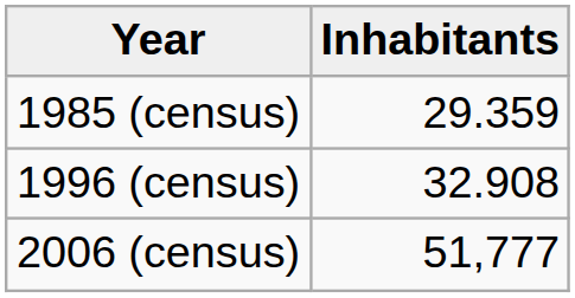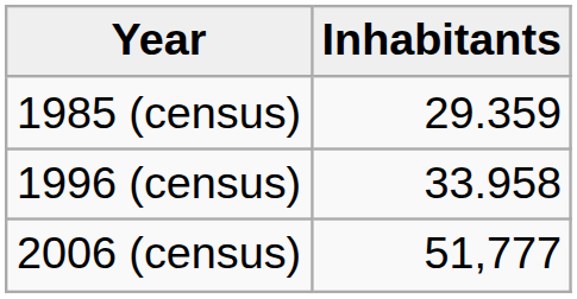 <table class="wikitable">
 <tr>
 <th style="background:#efefef;">Year</th>
 <th style="background:#efefef;">Inhabitants</th>
 </tr>
 <tr>
 <td>1985 (census)</td>
 <td align="right">29.359</td>
 </tr>
 <tr>
 <td>1996 (census)</td>
-<td align="right">32.908</td>
+<td align="right">33.958</td>
 </tr>
 <tr>
 <td>2006 (census)</td>
 <td align="right">51,777</td>
 </tr>
 </table>
